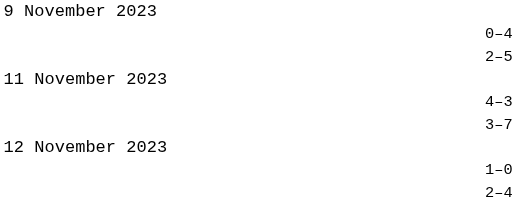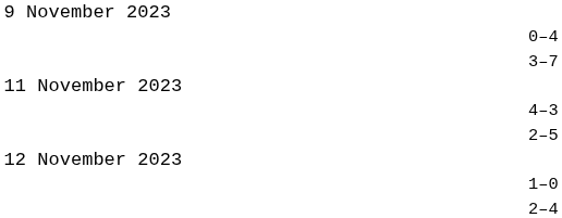 <table style="width:100%;" cellspacing="1">
 <tr>
 <th width=25%></th>
 <th width=2%></th>
 <th width=6%></th>
 <th width=2%></th>
 <th width=25%></th>
 </tr>
 <tr>
 <td>9 November 2023</td>
 </tr>
 <tr style=font-size:90%>
 <td align=right></td>
 <td></td>
 <td align=center>0–4</td>
 <td></td>
 <td><strong></strong></td>
 <td></td>
 </tr>
 <tr style=font-size:90%>
 <td align=right></td>
 <td></td>
-<td align=center>2–5</td>
+<td align=center>3–7</td>
 <td></td>
 <td><strong></strong></td>
 <td></td>
 </tr>
 <tr>
 <td>11 November 2023</td>
 </tr>
 <tr style=font-size:90%>
 <td align=right><strong></strong></td>
 <td></td>
 <td align=center>4–3</td>
 <td></td>
 <td></td>
 <td></td>
 </tr>
 <tr style=font-size:90%>
 <td align=right></td>
 <td></td>
-<td align=center>3–7</td>
+<td align=center>2–5</td>
 <td></td>
 <td><strong></strong></td>
 <td></td>
 </tr>
 <tr>
 <td>12 November 2023</td>
 </tr>
 <tr style=font-size:90%>
 <td align=right><strong></strong></td>
 <td></td>
 <td align=center>1–0</td>
 <td></td>
 <td></td>
 <td></td>
 </tr>
 <tr style=font-size:90%>
 <td align=right></td>
 <td></td>
 <td align=center>2–4</td>
 <td></td>
 <td><strong></strong></td>
 <td></td>
 </tr>
 </table>
